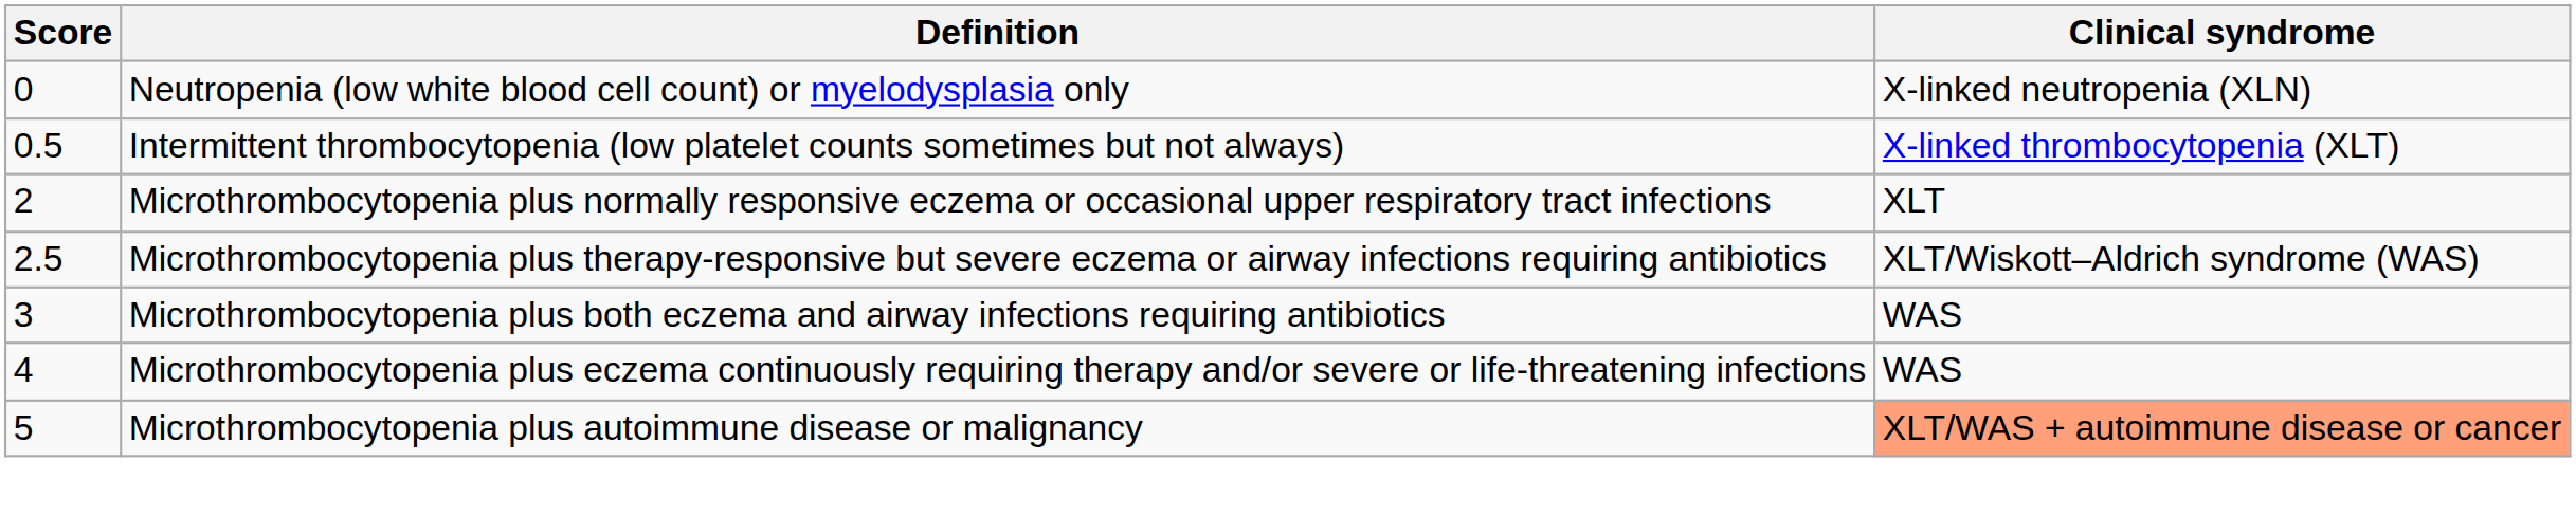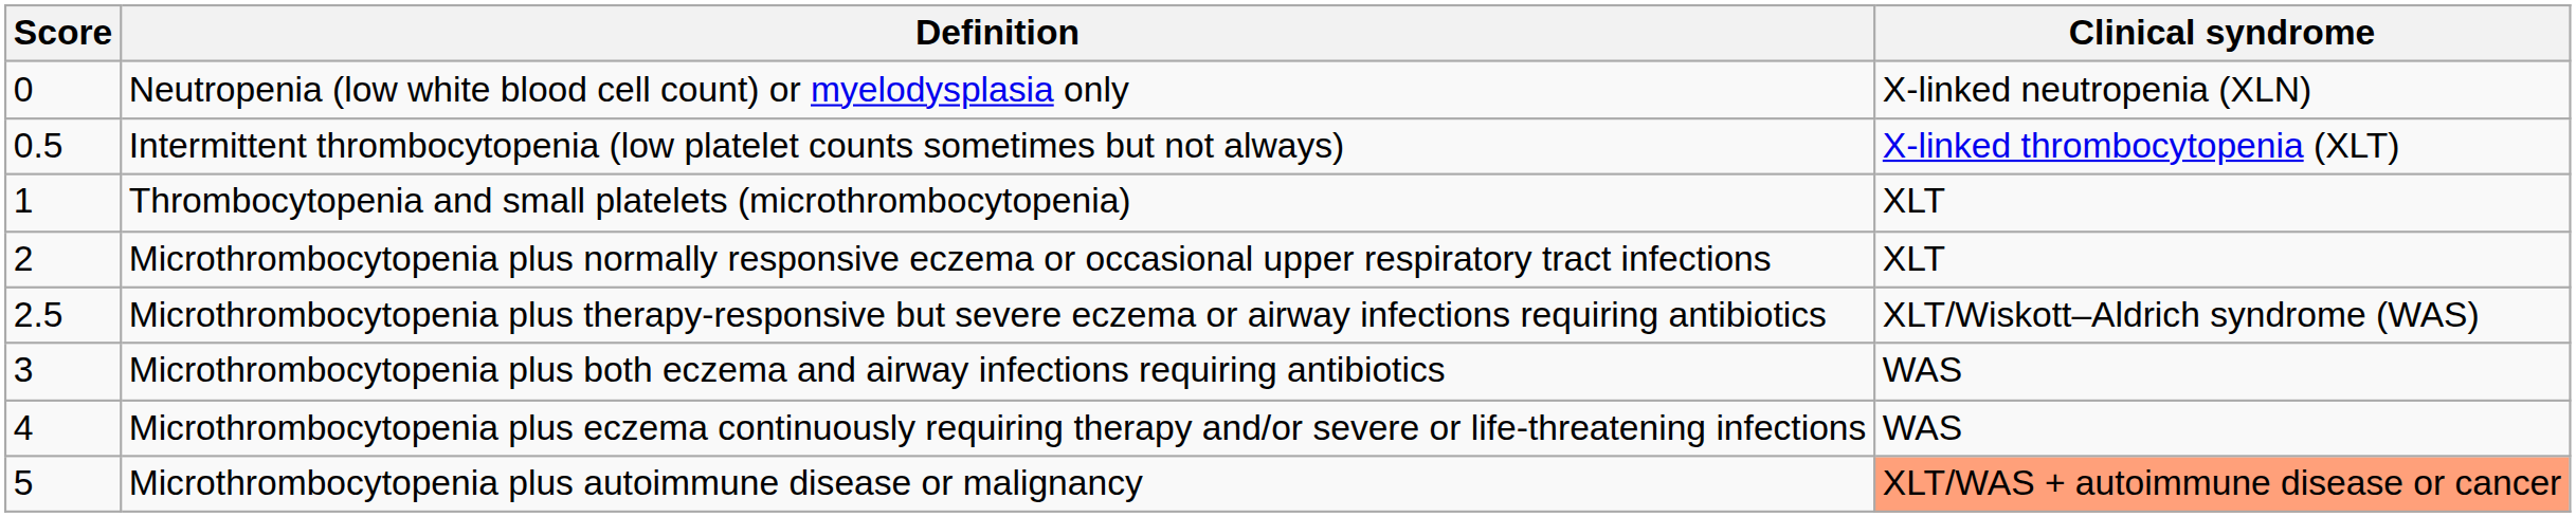 <table class="wikitable">
 <tr>
 <th>Score</th>
 <th>Definition</th>
 <th>Clinical syndrome</th>
 </tr>
 <tr>
 <td>0</td>
 <td>Neutropenia (low white blood cell count) or <a href='#'>myelodysplasia</a> only</td>
 <td>X-linked neutropenia (XLN)</td>
 </tr>
 <tr>
 <td>0.5</td>
 <td>Intermittent thrombocytopenia (low platelet counts sometimes but not always)</td>
 <td><a href='#'>X-linked thrombocytopenia</a> (XLT)</td>
+</tr>
+<tr>
+<td>1</td>
+<td>Thrombocytopenia and small platelets (microthrombocytopenia)</td>
+<td>XLT</td>
 </tr>
 <tr>
 <td>2</td>
 <td>Microthrombocytopenia plus normally responsive eczema or occasional upper respiratory tract infections</td>
 <td>XLT</td>
 </tr>
 <tr>
 <td>2.5</td>
 <td>Microthrombocytopenia plus therapy-responsive but severe eczema or airway infections requiring antibiotics</td>
 <td>XLT/Wiskott–Aldrich syndrome (WAS)</td>
 </tr>
 <tr>
 <td>3</td>
 <td>Microthrombocytopenia plus both eczema and airway infections requiring antibiotics</td>
 <td>WAS</td>
 </tr>
 <tr>
 <td>4</td>
 <td>Microthrombocytopenia plus eczema continuously requiring therapy and/or severe or life-threatening infections</td>
 <td>WAS</td>
 </tr>
 <tr>
 <td>5</td>
 <td>Microthrombocytopenia plus autoimmune disease or malignancy</td>
 <td style="background: lightsalmon;">XLT/WAS + autoimmune disease or cancer</td>
 </tr>
 </table>
